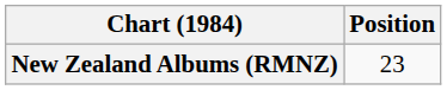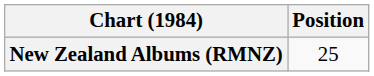 <table class="wikitable plainrowheaders" style="text-align:center">
 <tr>
 <th scope="col">Chart (1984)</th>
 <th scope="col">Position</th>
 </tr>
 <tr>
 <th scope="row">New Zealand Albums (RMNZ)</th>
-<td>23</td>
+<td>25</td>
 </tr>
 </table>
